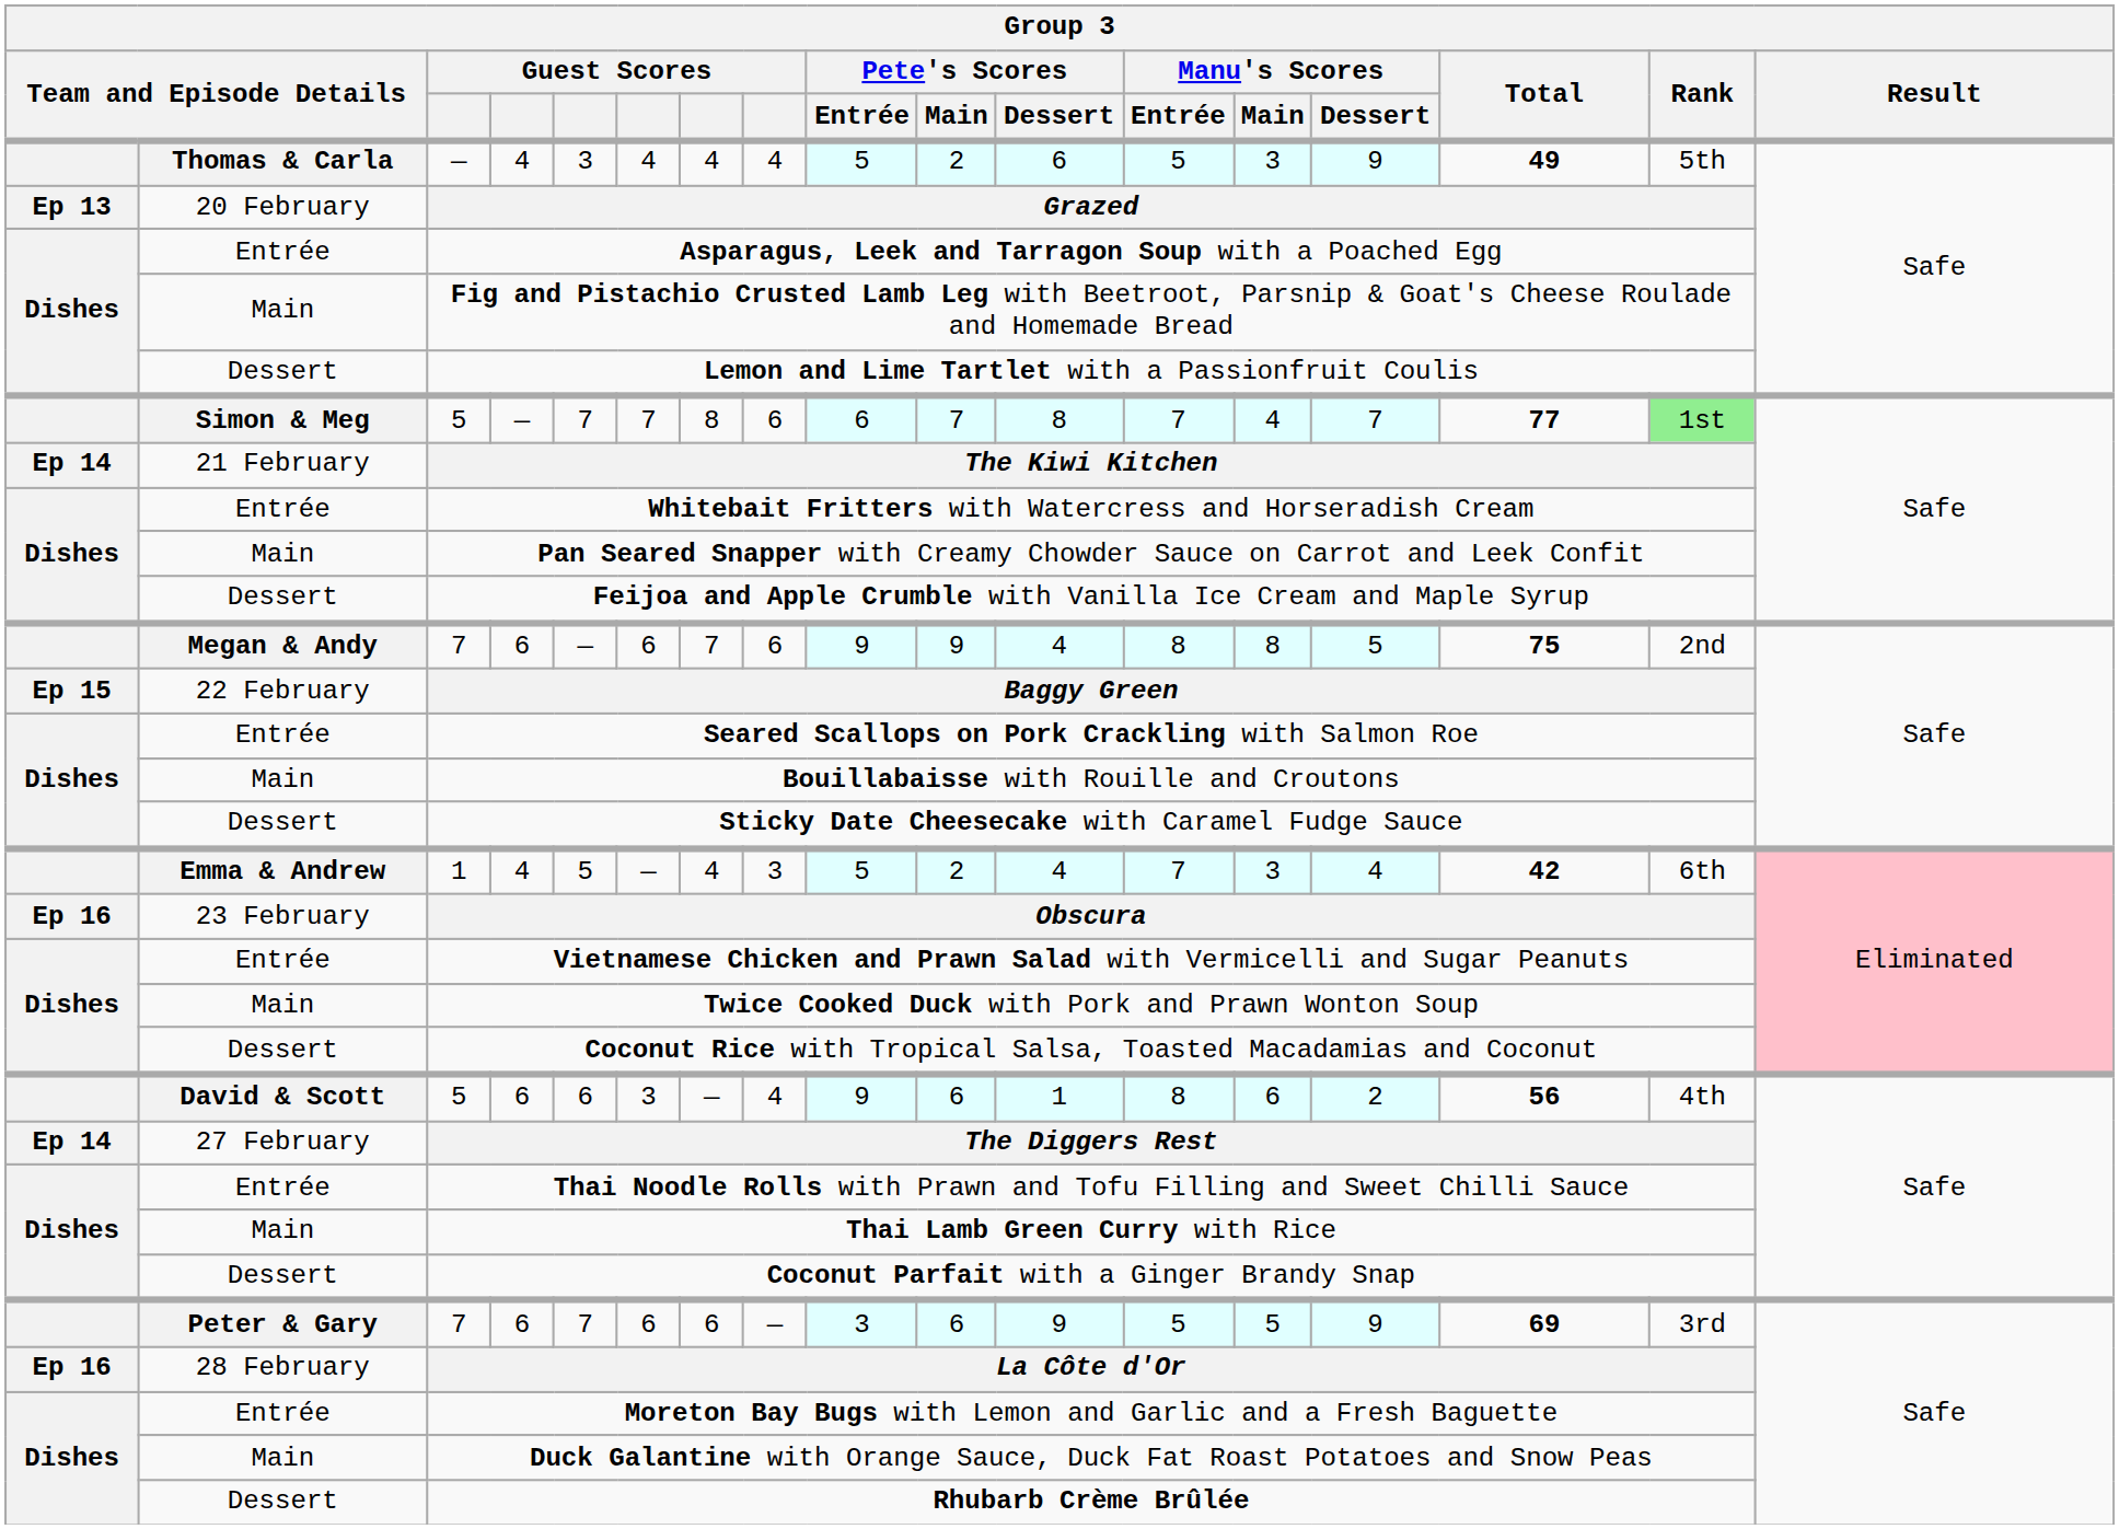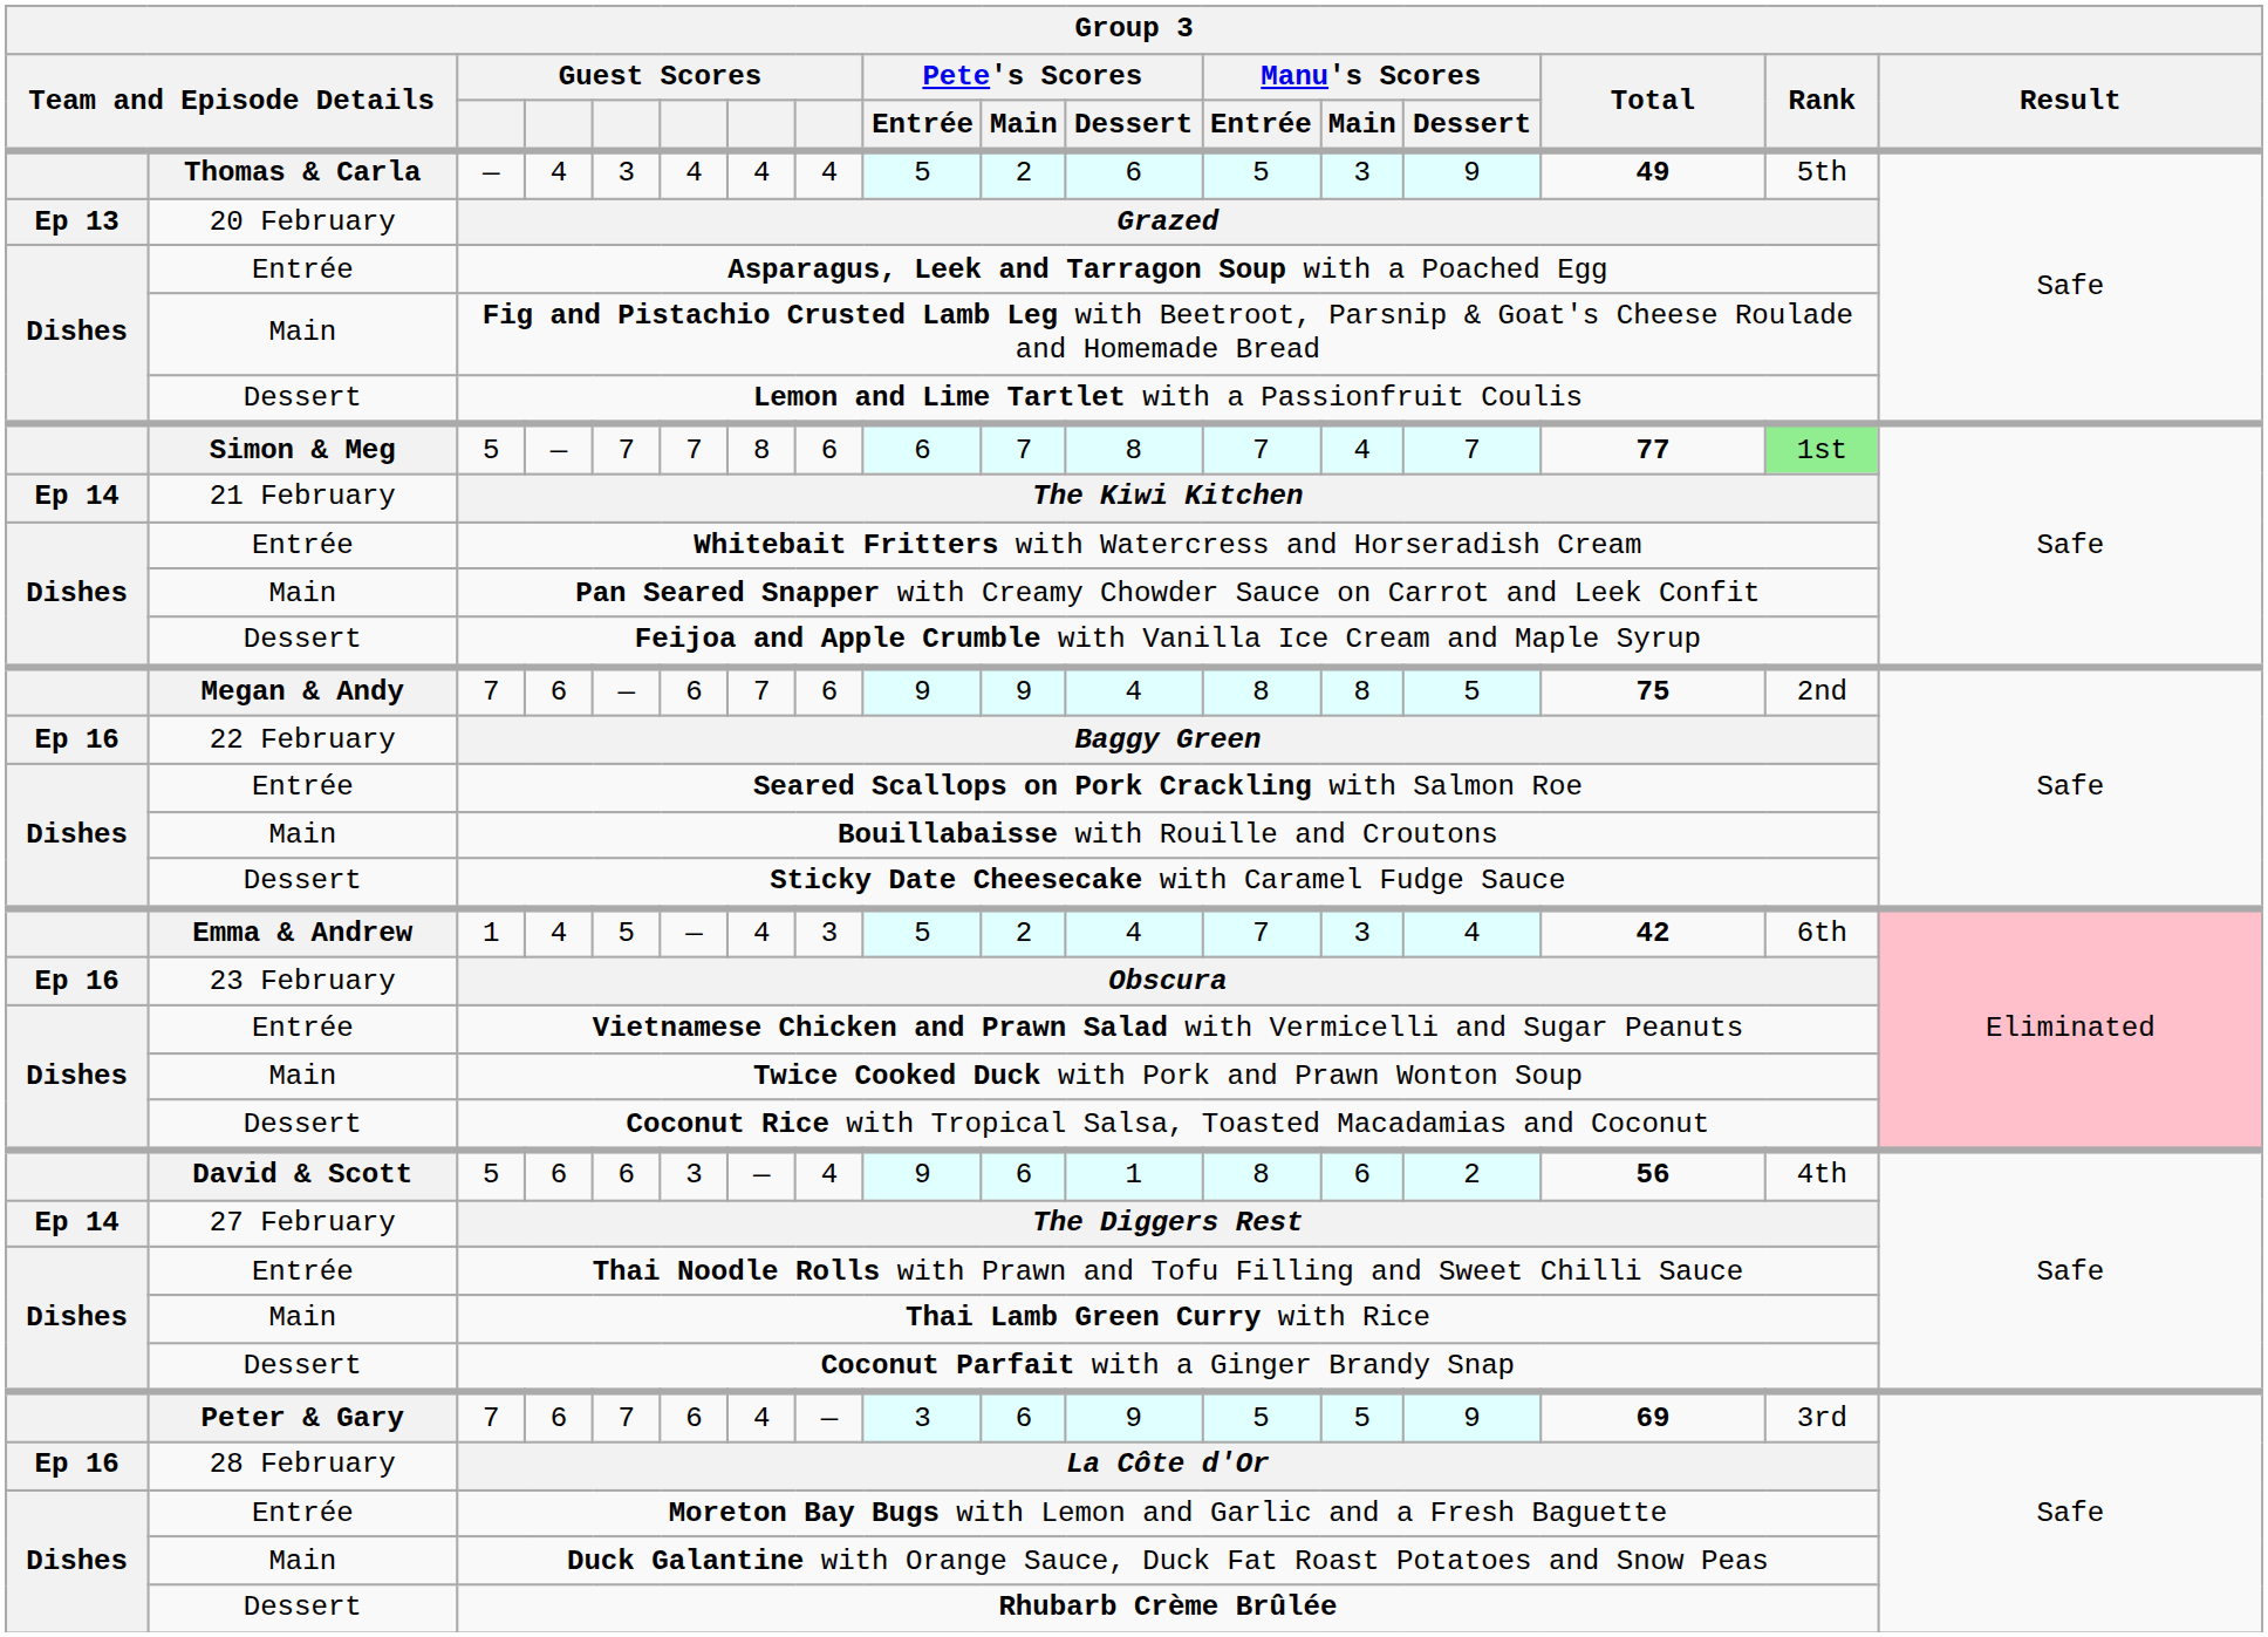 <table class="wikitable plainrowheaders" style="text-align:center; font-size:90%; width:80em;margin-left: auto; margin-right: auto; border: none">
 <tr>
 <th colspan="20" >Group 3</th>
 </tr>
 <tr>
 <th scope="col" rowspan="2" colspan="2" style="width:20%;">Team and Episode Details</th>
 <th scope="col" colspan="6" style="width:15%;">Guest Scores</th>
 <th scope="col" colspan="3" style="width:15%;"><a href='#'>Pete</a>'s Scores</th>
 <th scope="col" colspan="3" style="width:15%;"><a href='#'>Manu</a>'s Scores</th>
 <th scope="col" rowspan="2" style="width:10%;">Total<br><small></small></th>
 <th scope="col" rowspan="2" style="width:5%;">Rank</th>
 <th scope="col" rowspan="2" style="width:20%;">Result</th>
 </tr>
 <tr>
 <th scope="col" style="width:3%;"></th>
 <th scope="col" style="width:3%;"></th>
 <th scope="col" style="width:3%;"></th>
 <th scope="col" style="width:3%;"></th>
 <th scope="col" style="width:3%;"></th>
 <th scope="col" style="width:3%;"></th>
 <th scope="col">Entrée</th>
 <th scope="col">Main</th>
 <th scope="col">Dessert</th>
 <th scope="col">Entrée</th>
 <th scope="col">Main</th>
 <th scope="col">Dessert</th>
 </tr>
 <tr style="border-top:3px solid #aaa;">
 </tr>
 <tr>
 <th></th>
 <th style="text-align:centre">Thomas & Carla</th>
 <td>—</td>
 <td>4</td>
 <td>3</td>
 <td>4</td>
 <td>4</td>
 <td>4</td>
 <td bgcolor=#E0FFFF>5</td>
 <td bgcolor=#E0FFFF>2</td>
 <td bgcolor=#E0FFFF>6</td>
 <td bgcolor=#E0FFFF>5</td>
 <td bgcolor=#E0FFFF>3</td>
 <td bgcolor=#E0FFFF>9</td>
 <td><strong>49</strong></td>
 <td>5th</td>
 <td rowspan="5">Safe</td>
 </tr>
 <tr>
 <th>Ep 13</th>
 <td>20 February</td>
 <th colspan="14"><em>Grazed</em></th>
 </tr>
 <tr>
 <th rowspan="3">Dishes</th>
 <td>Entrée</td>
 <td colspan="14"><strong>Asparagus, Leek and Tarragon Soup</strong> with a Poached Egg</td>
 </tr>
 <tr>
 <td>Main</td>
 <td colspan="14"><strong>Fig and Pistachio Crusted Lamb Leg</strong> with Beetroot, Parsnip & Goat's Cheese Roulade and Homemade Bread</td>
 </tr>
 <tr>
 <td>Dessert</td>
 <td colspan="14"><strong>Lemon and Lime Tartlet</strong> with a Passionfruit Coulis</td>
 </tr>
 <tr style="border-top:3px solid #aaa;">
 <th></th>
 <th style="text-align:centre">Simon & Meg</th>
 <td>5</td>
 <td>—</td>
 <td>7</td>
 <td>7</td>
 <td>8</td>
 <td>6</td>
 <td bgcolor=#E0FFFF>6</td>
 <td bgcolor=#E0FFFF>7</td>
 <td bgcolor=#E0FFFF>8</td>
 <td bgcolor=#E0FFFF>7</td>
 <td bgcolor=#E0FFFF>4</td>
 <td bgcolor=#E0FFFF>7</td>
 <td><strong>77</strong></td>
 <td style="background:lightgreen">1st</td>
 <td rowspan="5">Safe</td>
 </tr>
 <tr>
 <th>Ep 14</th>
 <td>21 February</td>
 <th colspan="14"><em>The Kiwi Kitchen</em></th>
 </tr>
 <tr>
 <th rowspan="3">Dishes</th>
 <td>Entrée</td>
 <td colspan="14"><strong>Whitebait Fritters</strong> with Watercress and Horseradish Cream</td>
 </tr>
 <tr>
 <td>Main</td>
 <td colspan="14"><strong>Pan Seared Snapper</strong> with Creamy Chowder Sauce on Carrot and Leek Confit</td>
 </tr>
 <tr>
 <td>Dessert</td>
 <td colspan="14"><strong>Feijoa and Apple Crumble</strong> with Vanilla Ice Cream and Maple Syrup</td>
 </tr>
 <tr style="border-top:3px solid #aaa;">
 <th></th>
 <th style="text-align:centre">Megan & Andy</th>
 <td>7</td>
 <td>6</td>
 <td>—</td>
 <td>6</td>
 <td>7</td>
 <td>6</td>
 <td bgcolor=#E0FFFF>9</td>
 <td bgcolor=#E0FFFF>9</td>
 <td bgcolor=#E0FFFF>4</td>
 <td bgcolor=#E0FFFF>8</td>
 <td bgcolor=#E0FFFF>8</td>
 <td bgcolor=#E0FFFF>5</td>
 <td><strong>75</strong></td>
 <td>2nd</td>
 <td rowspan="5">Safe</td>
 </tr>
 <tr>
-<th>Ep 15</th>
+<th>Ep 16</th>
 <td>22 February</td>
 <th colspan="14"><em>Baggy Green</em></th>
 </tr>
 <tr>
 <th rowspan="3">Dishes</th>
 <td>Entrée</td>
 <td colspan="14"><strong>Seared Scallops on Pork Crackling</strong> with Salmon Roe</td>
 </tr>
 <tr>
 <td>Main</td>
 <td colspan="14"><strong>Bouillabaisse</strong> with Rouille and Croutons</td>
 </tr>
 <tr>
 <td>Dessert</td>
 <td colspan="14"><strong>Sticky Date Cheesecake</strong> with Caramel Fudge Sauce</td>
 </tr>
 <tr style="border-top:3px solid #aaa;">
 <th></th>
 <th style="text-align:centre">Emma & Andrew</th>
 <td>1</td>
 <td>4</td>
 <td>5</td>
 <td>—</td>
 <td>4</td>
 <td>3</td>
 <td bgcolor=#E0FFFF>5</td>
 <td bgcolor=#E0FFFF>2</td>
 <td bgcolor=#E0FFFF>4</td>
 <td bgcolor=#E0FFFF>7</td>
 <td bgcolor=#E0FFFF>3</td>
 <td bgcolor=#E0FFFF>4</td>
 <td><strong>42</strong></td>
 <td>6th</td>
 <td style="background:pink" rowspan="5">Eliminated</td>
 </tr>
 <tr>
 <th>Ep 16</th>
 <td>23 February</td>
 <th colspan="14"><em>Obscura</em></th>
 </tr>
 <tr>
 <th rowspan="3">Dishes</th>
 <td>Entrée</td>
 <td colspan="14"><strong>Vietnamese Chicken and Prawn Salad</strong> with Vermicelli and Sugar Peanuts</td>
 </tr>
 <tr>
 <td>Main</td>
 <td colspan="14"><strong>Twice Cooked Duck</strong> with Pork and Prawn Wonton Soup</td>
 </tr>
 <tr>
 <td>Dessert</td>
 <td colspan="14"><strong>Coconut Rice</strong> with Tropical Salsa, Toasted Macadamias and Coconut</td>
 </tr>
 <tr style="border-top:3px solid #aaa;">
 <th></th>
 <th style="text-align:centre">David & Scott</th>
 <td>5</td>
 <td>6</td>
 <td>6</td>
 <td>3</td>
 <td>—</td>
 <td>4</td>
 <td bgcolor=#E0FFFF>9</td>
 <td bgcolor=#E0FFFF>6</td>
 <td bgcolor=#E0FFFF>1</td>
 <td bgcolor=#E0FFFF>8</td>
 <td bgcolor=#E0FFFF>6</td>
 <td bgcolor=#E0FFFF>2</td>
 <td><strong>56</strong></td>
 <td>4th</td>
 <td rowspan="5">Safe</td>
 </tr>
 <tr>
 <th>Ep 14</th>
 <td>27 February</td>
 <th colspan="14"><em>The Diggers Rest</em></th>
 </tr>
 <tr>
 <th rowspan="3">Dishes</th>
 <td>Entrée</td>
 <td colspan="14"><strong>Thai Noodle Rolls</strong> with Prawn and Tofu Filling and Sweet Chilli Sauce</td>
 </tr>
 <tr>
 <td>Main</td>
 <td colspan="14"><strong>Thai Lamb Green Curry</strong> with Rice</td>
 </tr>
 <tr>
 <td>Dessert</td>
 <td colspan="14"><strong>Coconut Parfait</strong> with a Ginger Brandy Snap</td>
 </tr>
 <tr style="border-top:3px solid #aaa;">
 <th></th>
 <th style="text-align:centre">Peter & Gary</th>
 <td>7</td>
 <td>6</td>
 <td>7</td>
 <td>6</td>
-<td>6</td>
+<td>4</td>
 <td>—</td>
 <td bgcolor=#E0FFFF>3</td>
 <td bgcolor=#E0FFFF>6</td>
 <td bgcolor=#E0FFFF>9</td>
 <td bgcolor=#E0FFFF>5</td>
 <td bgcolor=#E0FFFF>5</td>
 <td bgcolor=#E0FFFF>9</td>
 <td><strong>69</strong></td>
 <td>3rd</td>
 <td rowspan="5">Safe</td>
 </tr>
 <tr>
 <th>Ep 16</th>
 <td>28 February</td>
 <th colspan="14"><em>La Côte d'Or</em></th>
 </tr>
 <tr>
 <th rowspan="3">Dishes</th>
 <td>Entrée</td>
 <td colspan="14"><strong>Moreton Bay Bugs</strong> with Lemon and Garlic and a Fresh Baguette</td>
 </tr>
 <tr>
 <td>Main</td>
 <td colspan="14"><strong>Duck Galantine</strong> with Orange Sauce, Duck Fat Roast Potatoes and Snow Peas</td>
 </tr>
 <tr>
 <td>Dessert</td>
 <td colspan="14"><strong>Rhubarb Crème Brûlée</strong></td>
 </tr>
 </table>
